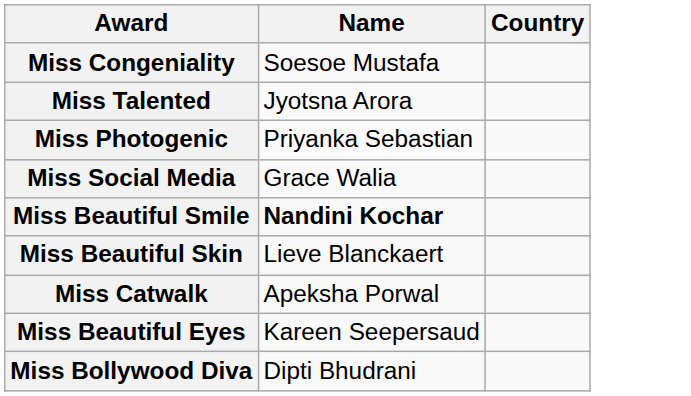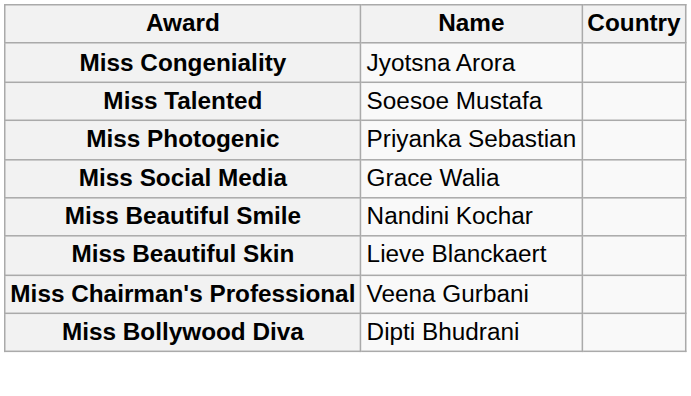 <table class="wikitable">
 <tr>
 <th>Award</th>
 <th>Name</th>
 <th>Country</th>
 </tr>
 <tr>
 <th>Miss Congeniality</th>
-<td>Soesoe Mustafa</td>
+<td>Jyotsna Arora</td>
 <td></td>
 </tr>
 <tr>
 <th>Miss Talented</th>
-<td>Jyotsna Arora</td>
+<td>Soesoe Mustafa</td>
 <td></td>
 </tr>
 <tr>
 <th>Miss Photogenic</th>
 <td>Priyanka Sebastian</td>
 <td></td>
 </tr>
 <tr>
 <th>Miss Social Media</th>
 <td>Grace Walia</td>
 <td></td>
 </tr>
 <tr>
 <th>Miss Beautiful Smile</th>
-<td><strong>Nandini Kochar</strong></td>
+<td>Nandini Kochar</td>
 <td></td>
 </tr>
 <tr>
 <th>Miss Beautiful Skin</th>
 <td>Lieve Blanckaert</td>
 <td></td>
 </tr>
 <tr>
-<th>Miss Catwalk</th>
-<td>Apeksha Porwal</td>
-<td></td>
-</tr>
-<tr>
-<th>Miss Beautiful Eyes</th>
-<td>Kareen Seepersaud</td>
+<th>Miss Chairman's Professional</th>
+<td>Veena Gurbani</td>
 <td></td>
 </tr>
 <tr>
 <th>Miss Bollywood Diva</th>
 <td>Dipti Bhudrani</td>
 <td></td>
 </tr>
 </table>
